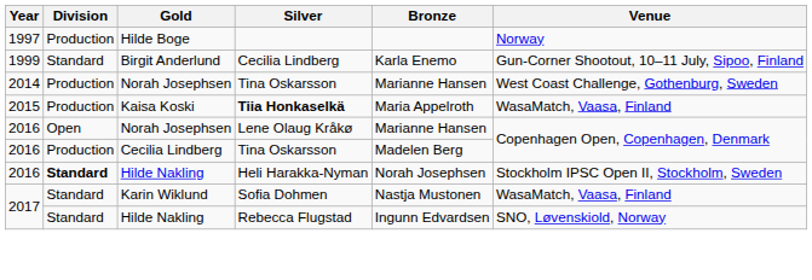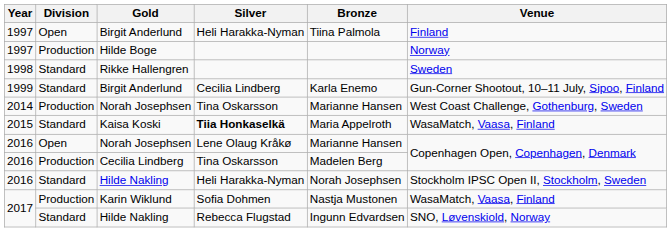 <table class="wikitable sortable" style="text-align: left;">
 <tr>
 <th>Year</th>
 <th>Division</th>
 <th> Gold</th>
 <th> Silver</th>
 <th> Bronze</th>
 <th>Venue</th>
 </tr>
 <tr>
 <td>1997</td>
+<td>Open</td>
+<td>Birgit Anderlund</td>
+<td>Heli Harakka-Nyman</td>
+<td>Tiina Palmola</td>
+<td><a href='#'>Finland</a></td>
+</tr>
+<tr>
+<td>1997</td>
 <td>Production</td>
 <td>Hilde Boge</td>
 <td></td>
 <td></td>
 <td><a href='#'>Norway</a></td>
+</tr>
+<tr>
+<td>1998</td>
+<td>Standard</td>
+<td>Rikke Hallengren</td>
+<td></td>
+<td></td>
+<td><a href='#'>Sweden</a></td>
 </tr>
 <tr>
 <td>1999</td>
 <td>Standard</td>
 <td>Birgit Anderlund</td>
 <td>Cecilia Lindberg</td>
 <td>Karla Enemo</td>
 <td>Gun-Corner Shootout, 10–11 July, <a href='#'>Sipoo</a>, <a href='#'>Finland</a></td>
 </tr>
 <tr>
 <td>2014</td>
 <td>Production</td>
 <td>Norah Josephsen</td>
 <td>Tina Oskarsson</td>
 <td>Marianne Hansen</td>
 <td>West Coast Challenge, <a href='#'>Gothenburg</a>, <a href='#'>Sweden</a></td>
 </tr>
 <tr>
 <td>2015</td>
-<td>Production</td>
+<td>Standard</td>
 <td>Kaisa Koski</td>
 <td><strong>Tiia Honkaselkä</strong></td>
 <td>Maria Appelroth</td>
 <td>WasaMatch, <a href='#'>Vaasa</a>, <a href='#'>Finland</a></td>
 </tr>
 <tr>
 <td>2016</td>
 <td>Open</td>
 <td>Norah Josephsen</td>
 <td>Lene Olaug Kråkø</td>
 <td>Marianne Hansen</td>
 <td rowspan="2">Copenhagen Open, <a href='#'>Copenhagen</a>, <a href='#'>Denmark</a></td>
 </tr>
 <tr>
 <td>2016</td>
 <td>Production</td>
 <td>Cecilia Lindberg</td>
 <td>Tina Oskarsson</td>
 <td>Madelen Berg</td>
 </tr>
 <tr>
 <td>2016</td>
-<td><strong>Standard</strong></td>
+<td>Standard</td>
 <td><a href='#'>Hilde Nakling</a></td>
 <td>Heli Harakka-Nyman</td>
 <td>Norah Josephsen</td>
 <td>Stockholm IPSC Open II, <a href='#'>Stockholm</a>, <a href='#'>Sweden</a></td>
 </tr>
 <tr>
 <td rowspan="2">2017</td>
-<td>Standard</td>
+<td>Production</td>
 <td>Karin Wiklund</td>
 <td>Sofia Dohmen</td>
 <td>Nastja Mustonen</td>
 <td>WasaMatch, <a href='#'>Vaasa</a>, <a href='#'>Finland</a></td>
 </tr>
 <tr>
 <td>Standard</td>
 <td>Hilde Nakling</td>
 <td>Rebecca Flugstad</td>
 <td>Ingunn Edvardsen</td>
 <td>SNO, <a href='#'>Løvenskiold</a>, <a href='#'>Norway</a></td>
 </tr>
 </table>
